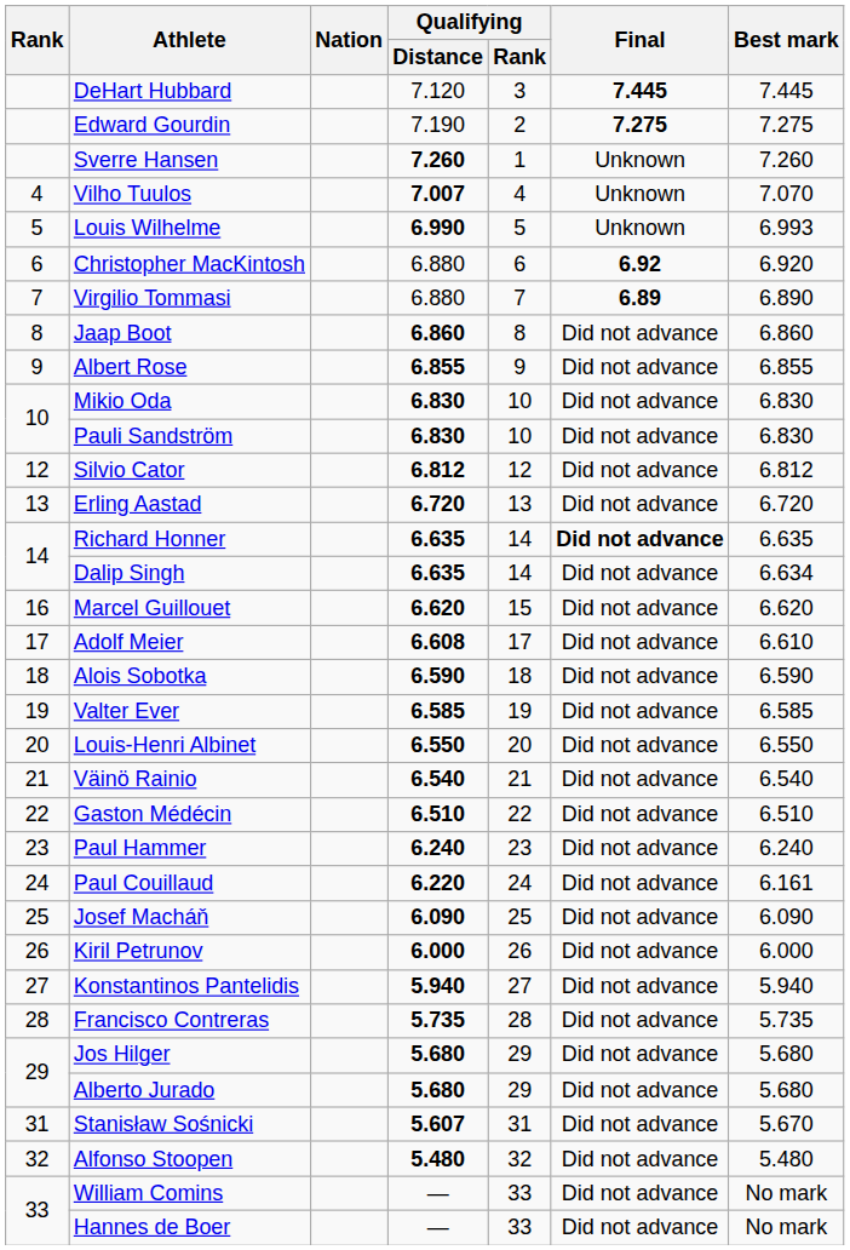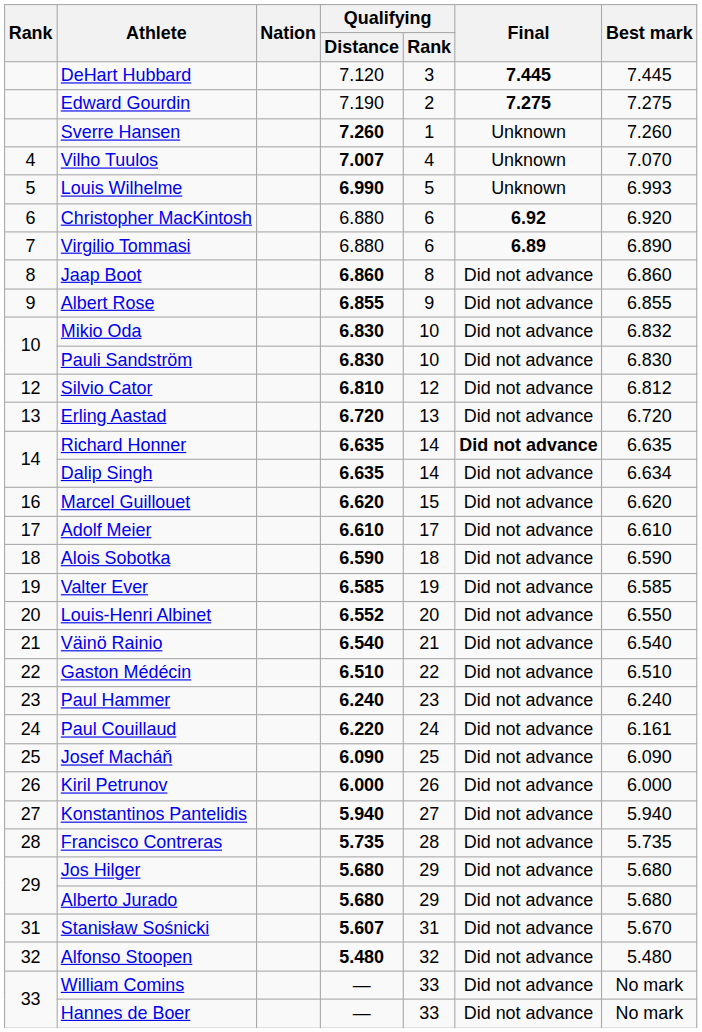 <table class="wikitable sortable" style="text-align:center">
 <tr>
 <th rowspan=2>Rank</th>
 <th rowspan=2>Athlete</th>
 <th rowspan=2>Nation</th>
 <th colspan=2>Qualifying</th>
 <th rowspan=2>Final</th>
 <th rowspan=2>Best mark</th>
 </tr>
 <tr>
 <th>Distance</th>
 <th>Rank</th>
 </tr>
 <tr>
 <td></td>
 <td align=left><a href='#'>DeHart Hubbard</a></td>
 <td align=left></td>
 <td>7.120</td>
 <td>3</td>
 <td><strong>7.445</strong></td>
 <td>7.445</td>
 </tr>
 <tr>
 <td></td>
 <td align=left><a href='#'>Edward Gourdin</a></td>
 <td align=left></td>
 <td>7.190</td>
 <td>2</td>
 <td><strong>7.275</strong></td>
 <td>7.275</td>
 </tr>
 <tr>
 <td></td>
 <td align=left><a href='#'>Sverre Hansen</a></td>
 <td align=left></td>
 <td><strong>7.260</strong></td>
 <td>1</td>
 <td data-sort-value=7.26>Unknown</td>
 <td>7.260</td>
 </tr>
 <tr>
 <td>4</td>
 <td align=left><a href='#'>Vilho Tuulos</a></td>
 <td align=left></td>
 <td><strong>7.007</strong></td>
 <td>4</td>
 <td data-sort-value=7.07>Unknown</td>
 <td>7.070</td>
 </tr>
 <tr>
 <td>5</td>
 <td align=left><a href='#'>Louis Wilhelme</a></td>
 <td align=left></td>
 <td><strong>6.990</strong></td>
 <td>5</td>
 <td data-sort-value=6.99>Unknown</td>
 <td>6.993</td>
 </tr>
 <tr>
 <td>6</td>
 <td align=left><a href='#'>Christopher MacKintosh</a></td>
 <td align=left></td>
 <td>6.880</td>
 <td>6</td>
 <td><strong>6.92</strong></td>
 <td>6.920</td>
 </tr>
 <tr>
 <td>7</td>
 <td align=left><a href='#'>Virgilio Tommasi</a></td>
 <td align=left></td>
 <td>6.880</td>
-<td>7</td>
+<td>6</td>
 <td><strong>6.89</strong></td>
 <td>6.890</td>
 </tr>
 <tr>
 <td>8</td>
 <td align=left><a href='#'>Jaap Boot</a></td>
 <td align=left></td>
 <td><strong>6.860</strong></td>
 <td>8</td>
 <td data-sort-value=1.00>Did not advance</td>
 <td>6.860</td>
 </tr>
 <tr>
 <td>9</td>
 <td align=left><a href='#'>Albert Rose</a></td>
 <td align=left></td>
 <td><strong>6.855</strong></td>
 <td>9</td>
 <td data-sort-value=1.00>Did not advance</td>
 <td>6.855</td>
 </tr>
 <tr>
 <td rowspan=2>10</td>
 <td align=left><a href='#'>Mikio Oda</a></td>
 <td align=left></td>
 <td><strong>6.830</strong></td>
 <td>10</td>
 <td data-sort-value=1.00>Did not advance</td>
-<td>6.830</td>
+<td>6.832</td>
 </tr>
 <tr>
 <td align=left><a href='#'>Pauli Sandström</a></td>
 <td align=left></td>
 <td><strong>6.830</strong></td>
 <td>10</td>
 <td data-sort-value=1.00>Did not advance</td>
 <td>6.830</td>
 </tr>
 <tr>
 <td>12</td>
 <td align=left><a href='#'>Silvio Cator</a></td>
 <td align=left></td>
-<td><strong>6.812</strong></td>
+<td><strong>6.810</strong></td>
 <td>12</td>
 <td data-sort-value=1.00>Did not advance</td>
 <td>6.812</td>
 </tr>
 <tr>
 <td>13</td>
 <td align=left><a href='#'>Erling Aastad</a></td>
 <td align=left></td>
 <td><strong>6.720</strong></td>
 <td>13</td>
 <td data-sort-value=1.00>Did not advance</td>
 <td>6.720</td>
 </tr>
 <tr>
 <td rowspan=2>14</td>
 <td align=left><a href='#'>Richard Honner</a></td>
 <td align=left></td>
 <td><strong>6.635</strong></td>
 <td>14</td>
 <td data-sort-value=1.00><strong>Did not advance</strong></td>
 <td>6.635</td>
 </tr>
 <tr>
 <td align=left><a href='#'>Dalip Singh</a></td>
 <td align=left></td>
 <td><strong>6.635</strong></td>
 <td>14</td>
 <td data-sort-value=1.00>Did not advance</td>
 <td>6.634</td>
 </tr>
 <tr>
 <td>16</td>
 <td align=left><a href='#'>Marcel Guillouet</a></td>
 <td align=left></td>
 <td><strong>6.620</strong></td>
 <td>15</td>
 <td data-sort-value=1.00>Did not advance</td>
 <td>6.620</td>
 </tr>
 <tr>
 <td>17</td>
 <td align=left><a href='#'>Adolf Meier</a></td>
 <td align=left></td>
-<td><strong>6.608</strong></td>
+<td><strong>6.610</strong></td>
 <td>17</td>
 <td data-sort-value=1.00>Did not advance</td>
 <td>6.610</td>
 </tr>
 <tr>
 <td>18</td>
 <td align=left><a href='#'>Alois Sobotka</a></td>
 <td align=left></td>
 <td><strong>6.590</strong></td>
 <td>18</td>
 <td data-sort-value=1.00>Did not advance</td>
 <td>6.590</td>
 </tr>
 <tr>
 <td>19</td>
 <td align=left><a href='#'>Valter Ever</a></td>
 <td align=left></td>
 <td><strong>6.585</strong></td>
 <td>19</td>
 <td data-sort-value=1.00>Did not advance</td>
 <td>6.585</td>
 </tr>
 <tr>
 <td>20</td>
 <td align=left><a href='#'>Louis-Henri Albinet</a></td>
 <td align=left></td>
-<td><strong>6.550</strong></td>
+<td><strong>6.552</strong></td>
 <td>20</td>
 <td data-sort-value=1.00>Did not advance</td>
 <td>6.550</td>
 </tr>
 <tr>
 <td>21</td>
 <td align=left><a href='#'>Väinö Rainio</a></td>
 <td align=left></td>
 <td><strong>6.540</strong></td>
 <td>21</td>
 <td data-sort-value=1.00>Did not advance</td>
 <td>6.540</td>
 </tr>
 <tr>
 <td>22</td>
 <td align=left><a href='#'>Gaston Médécin</a></td>
 <td align=left></td>
 <td><strong>6.510</strong></td>
 <td>22</td>
 <td data-sort-value=1.00>Did not advance</td>
 <td>6.510</td>
 </tr>
 <tr>
 <td>23</td>
 <td align=left><a href='#'>Paul Hammer</a></td>
 <td align=left></td>
 <td><strong>6.240</strong></td>
 <td>23</td>
 <td data-sort-value=1.00>Did not advance</td>
 <td>6.240</td>
 </tr>
 <tr>
 <td>24</td>
 <td align=left><a href='#'>Paul Couillaud</a></td>
 <td align=left></td>
 <td><strong>6.220</strong></td>
 <td>24</td>
 <td data-sort-value=1.00>Did not advance</td>
 <td>6.161</td>
 </tr>
 <tr>
 <td>25</td>
 <td align=left><a href='#'>Josef Macháň</a></td>
 <td align=left></td>
 <td><strong>6.090</strong></td>
 <td>25</td>
 <td data-sort-value=1.00>Did not advance</td>
 <td>6.090</td>
 </tr>
 <tr>
 <td>26</td>
 <td align=left><a href='#'>Kiril Petrunov</a></td>
 <td align=left></td>
 <td><strong>6.000</strong></td>
 <td>26</td>
 <td data-sort-value=1.00>Did not advance</td>
 <td>6.000</td>
 </tr>
 <tr>
 <td>27</td>
 <td align=left><a href='#'>Konstantinos Pantelidis</a></td>
 <td align=left></td>
 <td><strong>5.940</strong></td>
 <td>27</td>
 <td data-sort-value=1.00>Did not advance</td>
 <td>5.940</td>
 </tr>
 <tr>
 <td>28</td>
 <td align=left><a href='#'>Francisco Contreras</a></td>
 <td align=left></td>
 <td><strong>5.735</strong></td>
 <td>28</td>
 <td data-sort-value=1.00>Did not advance</td>
 <td>5.735</td>
 </tr>
 <tr>
 <td rowspan=2>29</td>
 <td align=left><a href='#'>Jos Hilger</a></td>
 <td align=left></td>
 <td><strong>5.680</strong></td>
 <td>29</td>
 <td data-sort-value=1.00>Did not advance</td>
 <td>5.680</td>
 </tr>
 <tr>
 <td align=left><a href='#'>Alberto Jurado</a></td>
 <td align=left></td>
 <td><strong>5.680</strong></td>
 <td>29</td>
 <td data-sort-value=1.00>Did not advance</td>
 <td>5.680</td>
 </tr>
 <tr>
 <td>31</td>
 <td align=left><a href='#'>Stanisław Sośnicki</a></td>
 <td align=left></td>
 <td><strong>5.607</strong></td>
 <td>31</td>
 <td data-sort-value=1.00>Did not advance</td>
 <td>5.670</td>
 </tr>
 <tr>
 <td>32</td>
 <td align=left><a href='#'>Alfonso Stoopen</a></td>
 <td align=left></td>
 <td><strong>5.480</strong></td>
 <td>32</td>
 <td data-sort-value=1.00>Did not advance</td>
 <td>5.480</td>
 </tr>
 <tr>
 <td rowspan=2>33</td>
 <td align=left><a href='#'>William Comins</a></td>
 <td align=left></td>
 <td>—</td>
 <td>33</td>
 <td data-sort-value=1.00>Did not advance</td>
 <td>No mark</td>
 </tr>
 <tr>
 <td align=left><a href='#'>Hannes de Boer</a></td>
 <td align=left></td>
 <td>—</td>
 <td>33</td>
 <td data-sort-value=1.00>Did not advance</td>
 <td>No mark</td>
 </tr>
 </table>
